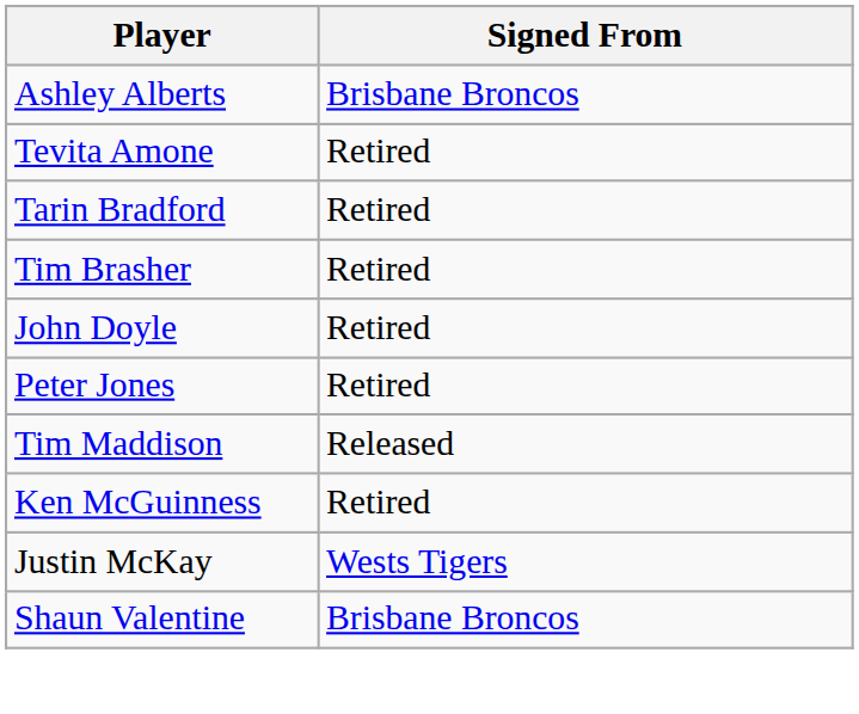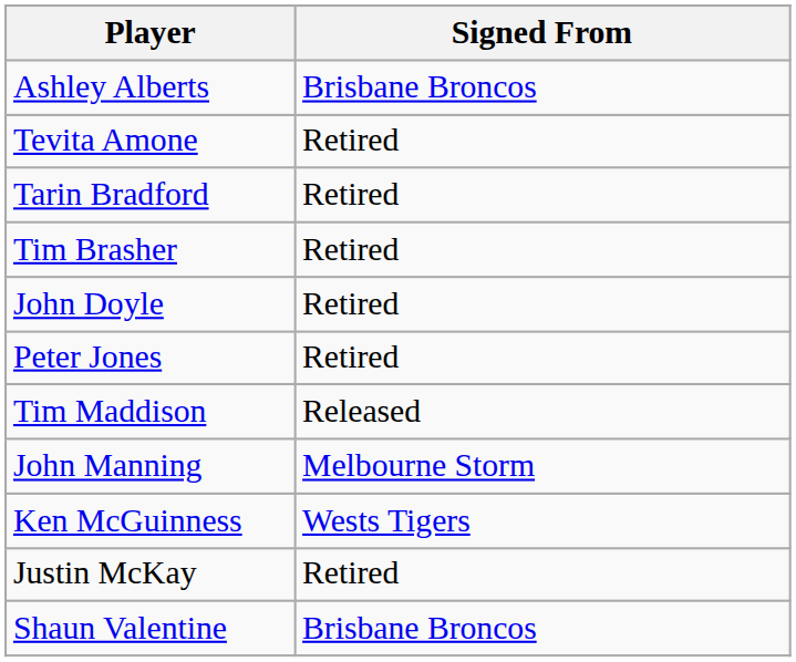 <table class="wikitable" style="font-size:90%">
 <tr style="background:#efefef;">
 <th style="width:120px;">Player</th>
 <th style="width:210px;">Signed From</th>
 </tr>
 <tr>
 <td><a href='#'>Ashley Alberts</a></td>
 <td> <a href='#'>Brisbane Broncos</a></td>
 </tr>
 <tr>
 <td><a href='#'>Tevita Amone</a></td>
 <td>Retired</td>
 </tr>
 <tr>
 <td><a href='#'>Tarin Bradford</a></td>
 <td>Retired</td>
 </tr>
 <tr>
 <td><a href='#'>Tim Brasher</a></td>
 <td>Retired</td>
 </tr>
 <tr>
 <td><a href='#'>John Doyle</a></td>
 <td>Retired</td>
 </tr>
 <tr>
 <td><a href='#'>Peter Jones</a></td>
 <td>Retired</td>
 </tr>
 <tr>
 <td><a href='#'>Tim Maddison</a></td>
 <td>Released</td>
 </tr>
 <tr>
+<td><a href='#'>John Manning</a></td>
+<td> <a href='#'>Melbourne Storm</a></td>
+</tr>
+<tr>
 <td><a href='#'>Ken McGuinness</a></td>
-<td>Retired</td>
+<td> <a href='#'>Wests Tigers</a></td>
 </tr>
 <tr>
 <td>Justin McKay</td>
-<td> <a href='#'>Wests Tigers</a></td>
+<td>Retired</td>
 </tr>
 <tr>
 <td><a href='#'>Shaun Valentine</a></td>
 <td> <a href='#'>Brisbane Broncos</a></td>
 </tr>
 </table>
